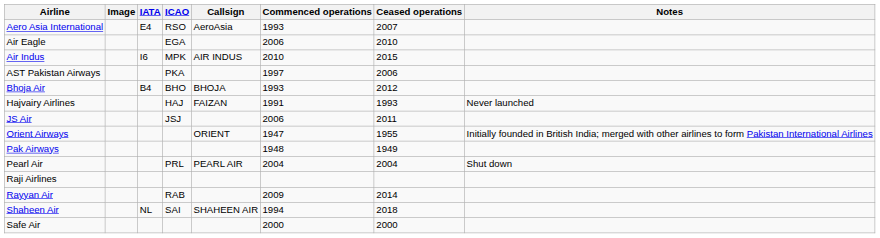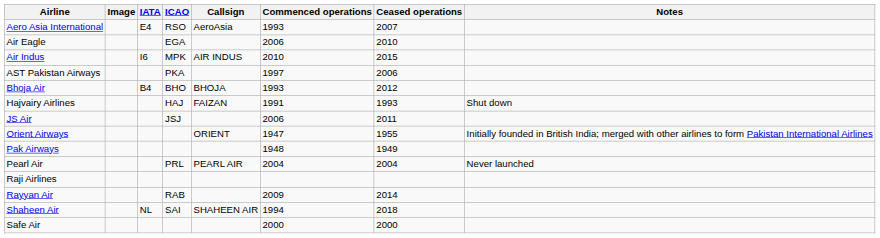 <table class="wikitable sortable">
 <tr valign="middle">
 <th>Airline</th>
 <th>Image</th>
 <th><a href='#'>IATA</a></th>
 <th><a href='#'>ICAO</a></th>
 <th>Callsign</th>
 <th>Commenced operations</th>
 <th>Ceased operations</th>
 <th>Notes</th>
 </tr>
 <tr>
 <td><a href='#'>Aero Asia International </a></td>
 <td></td>
 <td>E4</td>
 <td>RSO</td>
 <td>AeroAsia</td>
 <td>1993</td>
 <td>2007</td>
 <td></td>
 </tr>
 <tr>
 <td>Air Eagle</td>
 <td></td>
 <td></td>
 <td>EGA</td>
 <td></td>
 <td>2006</td>
 <td>2010</td>
 <td></td>
 </tr>
 <tr>
 <td><a href='#'>Air Indus</a></td>
 <td></td>
 <td>I6</td>
 <td>MPK</td>
 <td>AIR INDUS</td>
 <td>2010</td>
 <td>2015</td>
 <td></td>
 </tr>
 <tr>
 <td>AST Pakistan Airways</td>
 <td></td>
 <td></td>
 <td>PKA</td>
 <td></td>
 <td>1997</td>
 <td>2006</td>
 <td></td>
 </tr>
 <tr>
 <td><a href='#'>Bhoja Air</a></td>
 <td></td>
 <td>B4</td>
 <td>BHO</td>
 <td>BHOJA</td>
 <td>1993</td>
 <td>2012</td>
 <td></td>
 </tr>
 <tr>
 <td>Hajvairy Airlines</td>
 <td></td>
 <td></td>
 <td>HAJ</td>
 <td>FAIZAN</td>
 <td>1991</td>
 <td>1993</td>
-<td>Never launched</td>
+<td>Shut down</td>
 </tr>
 <tr>
 <td><a href='#'>JS Air</a></td>
 <td></td>
 <td></td>
 <td>JSJ</td>
 <td></td>
 <td>2006</td>
 <td>2011</td>
 <td></td>
 </tr>
 <tr>
 <td><a href='#'>Orient Airways</a></td>
 <td></td>
 <td></td>
 <td></td>
 <td>ORIENT</td>
 <td>1947</td>
 <td>1955</td>
 <td>Initially founded in British India; merged with other airlines to form <a href='#'>Pakistan International Airlines</a></td>
 </tr>
 <tr>
 <td><a href='#'>Pak Airways</a></td>
 <td></td>
 <td></td>
 <td></td>
 <td></td>
 <td>1948</td>
 <td>1949</td>
 <td></td>
 </tr>
 <tr>
 <td>Pearl Air</td>
 <td></td>
 <td></td>
 <td>PRL</td>
 <td>PEARL AIR</td>
 <td>2004</td>
 <td>2004</td>
-<td>Shut down</td>
+<td>Never launched</td>
 </tr>
 <tr>
 <td>Raji Airlines</td>
 <td></td>
 <td></td>
 <td></td>
 <td></td>
 <td></td>
 <td></td>
 <td></td>
 </tr>
 <tr>
 <td><a href='#'>Rayyan Air </a></td>
 <td></td>
 <td></td>
 <td>RAB</td>
 <td></td>
 <td>2009</td>
 <td>2014</td>
 <td></td>
 </tr>
 <tr>
 <td><a href='#'>Shaheen Air</a></td>
 <td></td>
 <td>NL</td>
 <td>SAI</td>
 <td>SHAHEEN AIR</td>
 <td>1994</td>
 <td>2018</td>
 <td></td>
 </tr>
 <tr>
 <td>Safe Air</td>
 <td></td>
 <td></td>
 <td></td>
 <td></td>
 <td>2000</td>
 <td>2000</td>
 <td></td>
 </tr>
 </table>
